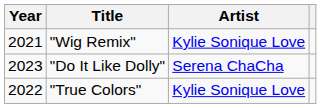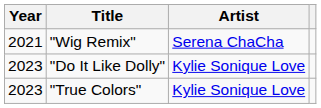 <table class="wikitable">
 <tr>
 <th>Year</th>
 <th>Title</th>
 <th>Artist</th>
 <th></th>
 </tr>
 <tr>
 <td>2021</td>
 <td>"Wig Remix"</td>
+<td><a href='#'>Serena ChaCha</a></td>
+<td></td>
+</tr>
+<tr>
+<td>2023</td>
+<td>"Do It Like Dolly"</td>
 <td><a href='#'>Kylie Sonique Love</a></td>
 <td></td>
 </tr>
 <tr>
 <td>2023</td>
-<td>"Do It Like Dolly"</td>
-<td><a href='#'>Serena ChaCha</a></td>
-<td></td>
-</tr>
-<tr>
-<td>2022</td>
 <td>"True Colors"</td>
 <td><a href='#'>Kylie Sonique Love</a></td>
 <td style="text-align: center;"></td>
 </tr>
 </table>
